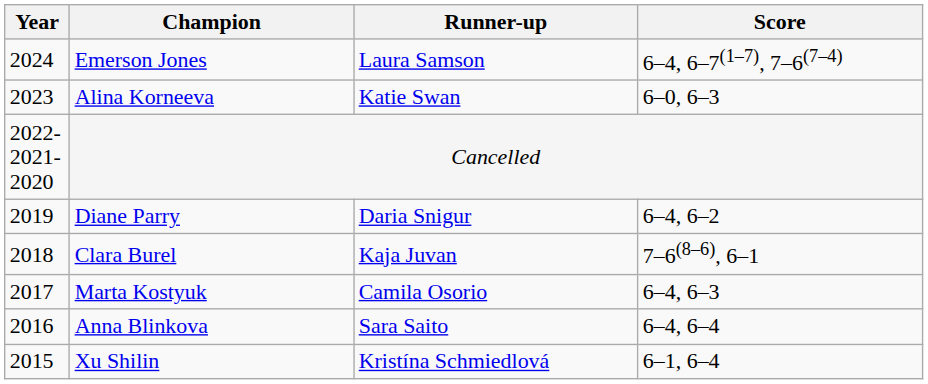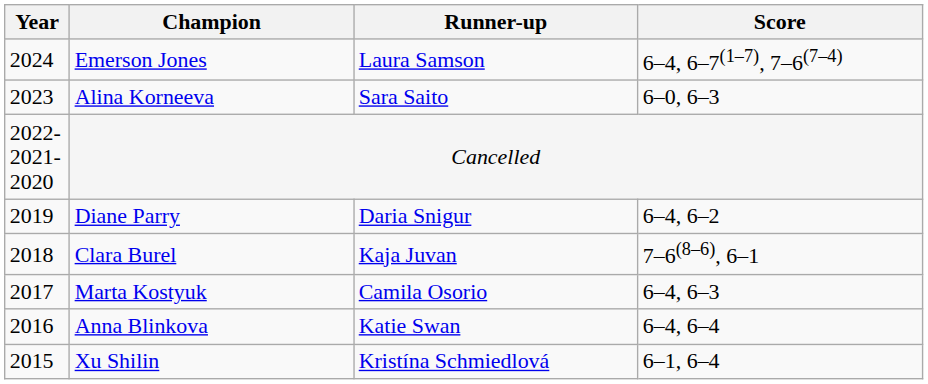 <table class=wikitable>
 <tr style="white-space: nowrap;">
 <th style="width:40px">Year</th>
 <th style="width:200px">Champion</th>
 <th style="width:200px">Runner-up</th>
 <th style="width:200px" class="unsortable">Score</th>
 </tr>
 <tr>
 <td>2024</td>
 <td> <a href='#'>Emerson Jones</a></td>
 <td> <a href='#'>Laura Samson</a></td>
 <td>6–4, 6–7<sup>(1–7)</sup>, 7–6<sup>(7–4)</sup></td>
 </tr>
 <tr>
 <td>2023</td>
 <td> <a href='#'>Alina Korneeva</a></td>
-<td> <a href='#'>Katie Swan</a></td>
+<td> <a href='#'>Sara Saito</a></td>
 <td>6–0, 6–3</td>
 </tr>
 <tr>
 <td>2022-2021-2020</td>
 <td bgcolor=f5f5f5 align=center colspan=3><em>Cancelled</em></td>
 </tr>
 <tr>
 <td>2019</td>
 <td> <a href='#'>Diane Parry</a></td>
 <td> <a href='#'>Daria Snigur</a></td>
 <td>6–4, 6–2</td>
 </tr>
 <tr>
 <td>2018</td>
 <td> <a href='#'>Clara Burel</a></td>
 <td> <a href='#'>Kaja Juvan</a></td>
 <td>7–6<sup>(8–6)</sup>, 6–1</td>
 </tr>
 <tr>
 <td>2017</td>
 <td> <a href='#'>Marta Kostyuk</a></td>
 <td> <a href='#'>Camila Osorio</a></td>
 <td>6–4, 6–3</td>
 </tr>
 <tr>
 <td>2016</td>
 <td> <a href='#'>Anna Blinkova</a></td>
-<td> <a href='#'>Sara Saito</a></td>
+<td> <a href='#'>Katie Swan</a></td>
 <td>6–4, 6–4</td>
 </tr>
 <tr>
 <td>2015</td>
 <td> <a href='#'>Xu Shilin</a></td>
 <td> <a href='#'>Kristína Schmiedlová</a></td>
 <td>6–1, 6–4</td>
 </tr>
 </table>
